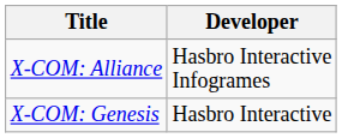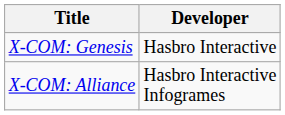 <table class="wikitable">
 <tr>
 <th scope="col">Title</th>
 <th scope="col">Developer</th>
 </tr>
 <tr>
+<td><em><a href='#'>X-COM: Genesis</a></em></td>
+<td>Hasbro Interactive</td>
+</tr>
+<tr>
 <td><em><a href='#'>X-COM: Alliance</a></em></td>
 <td>Hasbro Interactive<br>Infogrames</td>
 </tr>
-<tr>
-<td><em><a href='#'>X-COM: Genesis</a></em></td>
-<td>Hasbro Interactive</td>
-</tr>
 </table>
